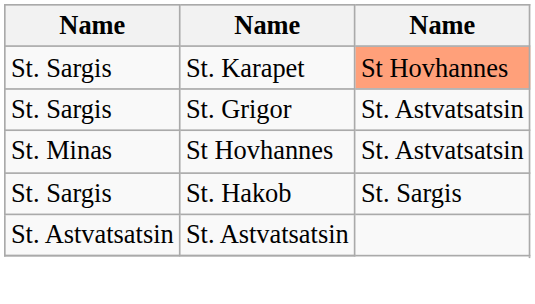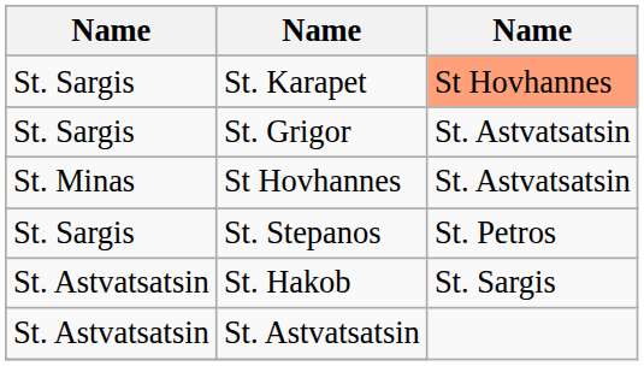 <table class="wikitable">
 <tr>
 <th>Name</th>
 <th>Name</th>
 <th>Name</th>
 </tr>
 <tr>
 <td>St. Sargis</td>
 <td>St. Karapet</td>
 <td style="background: lightsalmon;">St Hovhannes</td>
 </tr>
 <tr>
 <td>St. Sargis</td>
 <td>St. Grigor</td>
 <td>St. Astvatsatsin</td>
 </tr>
 <tr>
 <td>St. Minas</td>
 <td>St Hovhannes</td>
 <td>St. Astvatsatsin</td>
 </tr>
 <tr>
 <td>St. Sargis</td>
+<td>St. Stepanos</td>
+<td>St. Petros</td>
+</tr>
+<tr>
+<td>St. Astvatsatsin</td>
 <td>St. Hakob</td>
 <td>St. Sargis</td>
 </tr>
 <tr>
 <td>St. Astvatsatsin</td>
 <td>St. Astvatsatsin</td>
 </tr>
 <tr>
 </tr>
 </table>
